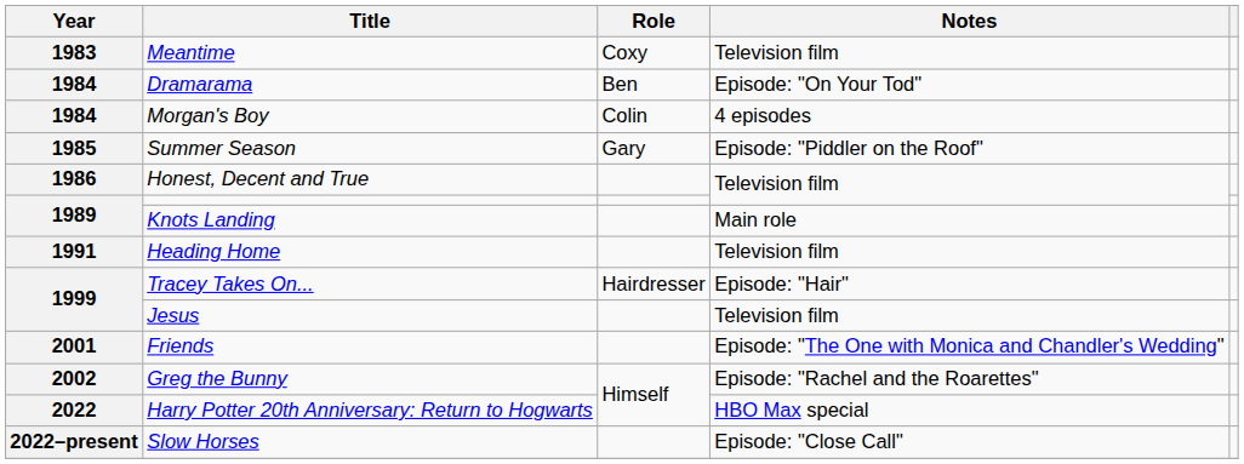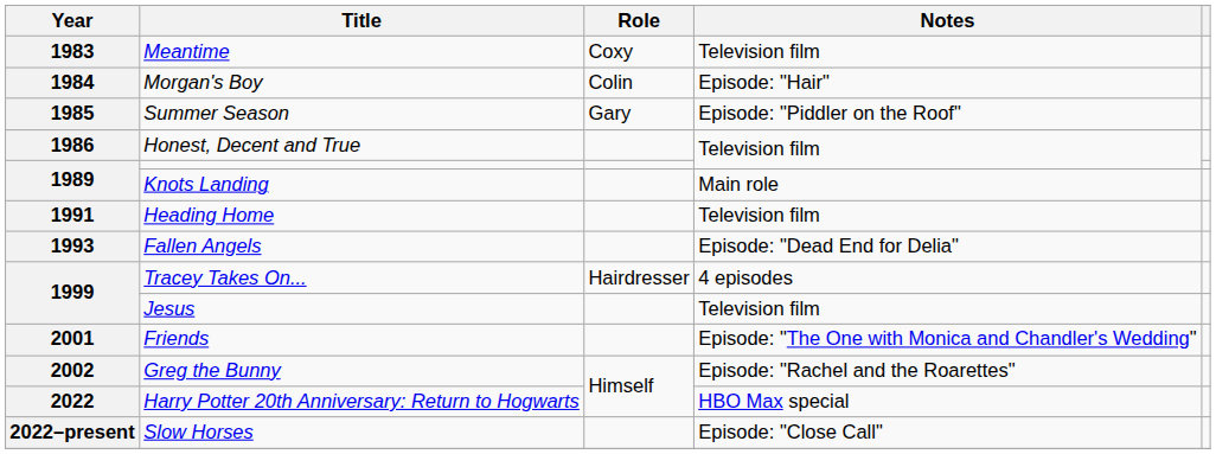 <table class="wikitable plainrowheaders sortable" style="margin-right: 0;">
 <tr>
 <th scope="col">Year</th>
 <th scope="col">Title</th>
 <th scope="col">Role</th>
 <th scope="col" class="unsortable">Notes</th>
 <th scope="col" class="unsortable"></th>
 </tr>
 <tr>
 <th scope="row">1983</th>
 <td><em><a href='#'>Meantime</a></em></td>
 <td>Coxy</td>
 <td>Television film</td>
 <td style="text-align: center;"></td>
 </tr>
 <tr>
 <th scope="row">1984</th>
-<td><em><a href='#'>Dramarama</a></em></td>
-<td>Ben</td>
-<td>Episode: "On Your Tod"</td>
-<td style="text-align: center;"></td>
-</tr>
-<tr>
-<th scope="row">1984</th>
 <td><em>Morgan's Boy</em></td>
 <td>Colin</td>
-<td>4 episodes</td>
+<td>Episode: "Hair"</td>
 <td style="text-align: center;"></td>
 </tr>
 <tr>
 <th scope="row">1985</th>
 <td><em>Summer Season</em></td>
 <td>Gary</td>
 <td>Episode: "Piddler on the Roof"</td>
 <td style="text-align: center;"></td>
 </tr>
 <tr>
 <th scope="row">1986</th>
 <td><em>Honest, Decent and True</em></td>
 <td></td>
 <td rowspan="2">Television film</td>
 <td style="text-align: center;"></td>
 </tr>
 <tr>
 <th scope="row"  rowspan="2">1989</th>
 <td><em></em></td>
 <td></td>
 <td style="text-align: center;"></td>
 </tr>
 <tr>
 <td><em><a href='#'>Knots Landing</a></em></td>
 <td></td>
 <td>Main role</td>
 <td style="text-align: center;"></td>
 </tr>
 <tr>
 <th scope="row">1991</th>
 <td><em><a href='#'>Heading Home</a></em></td>
 <td></td>
 <td>Television film</td>
 <td style="text-align: center;"></td>
 </tr>
 <tr>
+<th scope="row">1993</th>
+<td><em><a href='#'>Fallen Angels</a></em></td>
+<td></td>
+<td>Episode: "Dead End for Delia"</td>
+<td style="text-align: center;"></td>
+</tr>
+<tr>
 <th scope="row"  rowspan="2">1999</th>
 <td><em><a href='#'>Tracey Takes On...</a></em></td>
 <td>Hairdresser</td>
-<td>Episode: "Hair"</td>
+<td>4 episodes</td>
 <td style="text-align: center;"></td>
 </tr>
 <tr>
 <td><em><a href='#'>Jesus</a></em></td>
 <td></td>
 <td>Television film</td>
 <td style="text-align: center;"></td>
 </tr>
 <tr>
 <th scope="row">2001</th>
 <td><em><a href='#'>Friends</a></em></td>
 <td></td>
 <td>Episode: "<a href='#'>The One with Monica and Chandler's Wedding</a>"</td>
 <td style="text-align: center;"></td>
 </tr>
 <tr>
 <th scope="row">2002</th>
 <td><em><a href='#'>Greg the Bunny</a></em></td>
 <td rowspan="2">Himself</td>
 <td>Episode: "Rachel and the Roarettes"</td>
 <td style="text-align: center;"></td>
 </tr>
 <tr>
 <th scope="row">2022</th>
 <td><em><a href='#'>Harry Potter 20th Anniversary: Return to Hogwarts</a></em></td>
 <td><a href='#'>HBO Max</a> special</td>
 <td style="text-align: center;"></td>
 </tr>
 <tr>
 <th scope="row">2022–present</th>
 <td><em><a href='#'>Slow Horses</a></em></td>
 <td></td>
 <td>Episode: "Close Call"</td>
 <td style="text-align: center;"></td>
 </tr>
 <tr>
 </tr>
 </table>
